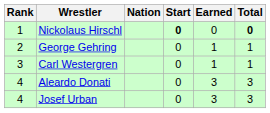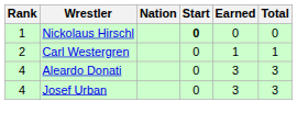 <table class="wikitable sortable" style="text-align:center;">
 <tr>
 <th>Rank</th>
 <th>Wrestler</th>
 <th>Nation</th>
 <th>Start</th>
 <th>Earned</th>
 <th>Total</th>
 </tr>
 <tr style="background:#cfc;">
 <td>1</td>
 <td align=left><a href='#'>Nickolaus Hirschl</a></td>
 <td align=left></td>
 <td><strong>0</strong></td>
 <td>0</td>
-<td><strong>0</strong></td>
+<td>0</td>
 </tr>
 <tr style="background:#cfc;">
 <td>2</td>
-<td align=left><a href='#'>George Gehring</a></td>
-<td align=left></td>
-<td>0</td>
-<td>1</td>
-<td>1</td>
-</tr>
-<tr style="background:#cfc;">
-<td>3</td>
 <td align=left><a href='#'>Carl Westergren</a></td>
 <td align=left></td>
 <td>0</td>
 <td>1</td>
 <td>1</td>
 </tr>
 <tr style="background:#cfc;">
 <td>4</td>
 <td align=left><a href='#'>Aleardo Donati</a></td>
 <td align=left></td>
 <td>0</td>
 <td>3</td>
 <td>3</td>
 </tr>
 <tr style="background:#cfc;">
 <td>4</td>
 <td align=left><a href='#'>Josef Urban</a></td>
 <td align=left></td>
 <td>0</td>
 <td>3</td>
 <td>3</td>
 </tr>
 </table>
